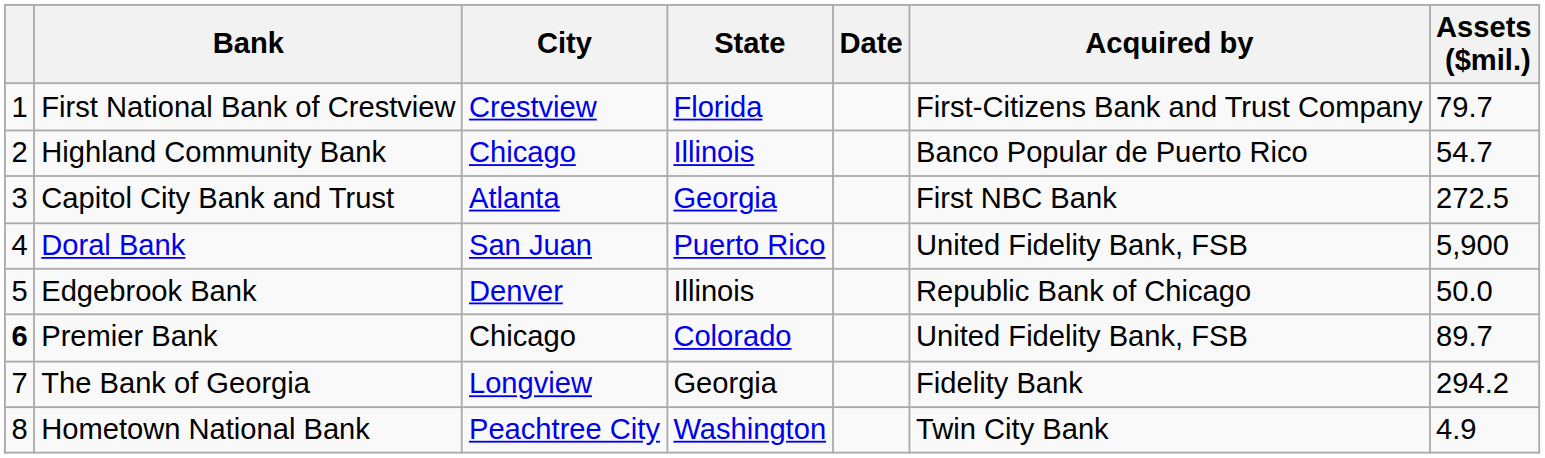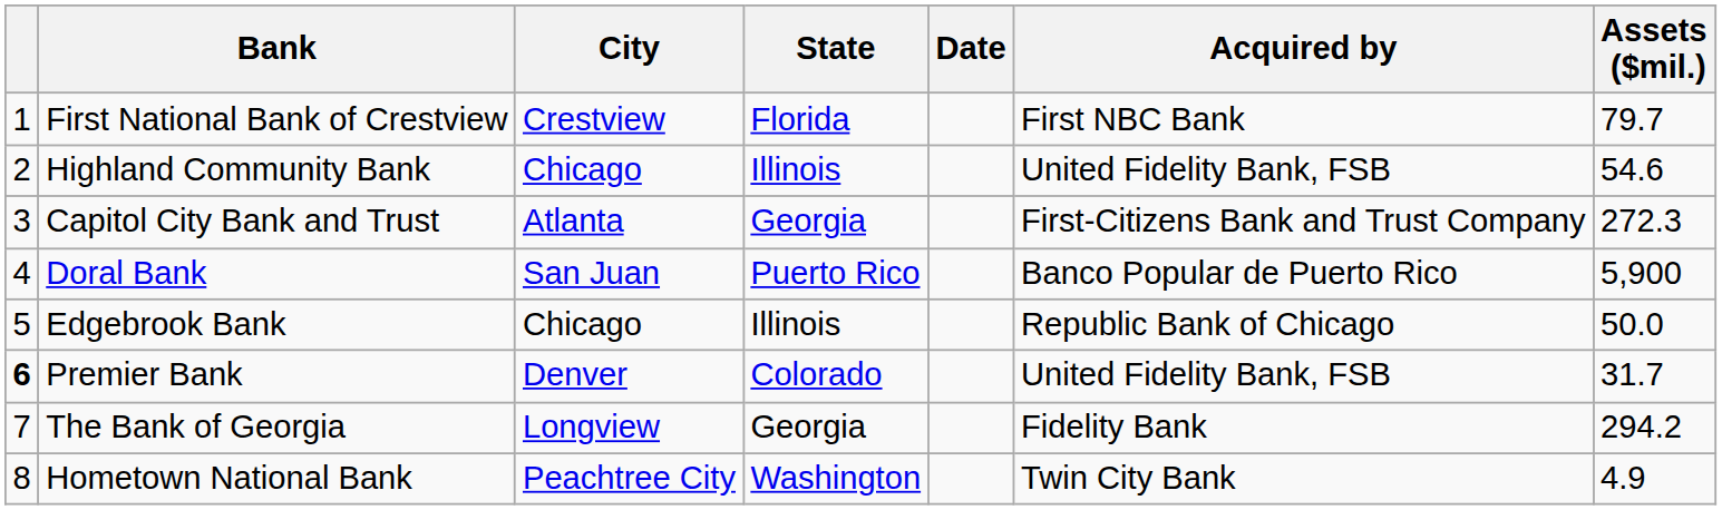 <table class="wikitable sortable">
 <tr>
 <th></th>
 <th>Bank</th>
 <th>City</th>
 <th>State</th>
 <th>Date</th>
 <th>Acquired by</th>
 <th>Assets<br> ($mil.)</th>
 </tr>
 <tr>
 <td>1</td>
 <td>First National Bank of Crestview</td>
 <td><a href='#'>Crestview</a></td>
 <td><a href='#'>Florida</a></td>
 <td></td>
-<td>First-Citizens Bank and Trust Company</td>
+<td>First NBC Bank</td>
 <td>79.7</td>
 </tr>
 <tr>
 <td>2</td>
 <td>Highland Community Bank</td>
 <td><a href='#'>Chicago</a></td>
 <td><a href='#'>Illinois</a></td>
 <td></td>
-<td>Banco Popular de Puerto Rico</td>
-<td>54.7</td>
+<td>United Fidelity Bank, FSB</td>
+<td>54.6</td>
 </tr>
 <tr>
 <td>3</td>
 <td>Capitol City Bank and Trust</td>
 <td><a href='#'>Atlanta</a></td>
 <td><a href='#'>Georgia</a></td>
 <td></td>
-<td>First NBC Bank</td>
-<td>272.5</td>
+<td>First-Citizens Bank and Trust Company</td>
+<td>272.3</td>
 </tr>
 <tr>
 <td>4</td>
 <td><a href='#'>Doral Bank</a></td>
 <td><a href='#'>San Juan</a></td>
 <td><a href='#'>Puerto Rico</a></td>
 <td></td>
-<td>United Fidelity Bank, FSB</td>
+<td>Banco Popular de Puerto Rico</td>
 <td>5,900</td>
 </tr>
 <tr>
 <td>5</td>
 <td>Edgebrook Bank</td>
-<td><a href='#'>Denver</a></td>
+<td>Chicago</td>
 <td>Illinois</td>
 <td></td>
 <td>Republic Bank of Chicago</td>
 <td>50.0</td>
 </tr>
 <tr>
 <td><strong>6</strong></td>
 <td>Premier Bank</td>
-<td>Chicago</td>
+<td><a href='#'>Denver</a></td>
 <td><a href='#'>Colorado</a></td>
 <td></td>
 <td>United Fidelity Bank, FSB</td>
-<td>89.7</td>
+<td>31.7</td>
 </tr>
 <tr>
 <td>7</td>
 <td>The Bank of Georgia</td>
 <td><a href='#'>Longview</a></td>
 <td>Georgia</td>
 <td></td>
 <td>Fidelity Bank</td>
 <td>294.2</td>
 </tr>
 <tr>
 <td>8</td>
 <td>Hometown National Bank</td>
 <td><a href='#'>Peachtree City</a></td>
 <td><a href='#'>Washington</a></td>
 <td></td>
 <td>Twin City Bank</td>
 <td>4.9</td>
 </tr>
 </table>
